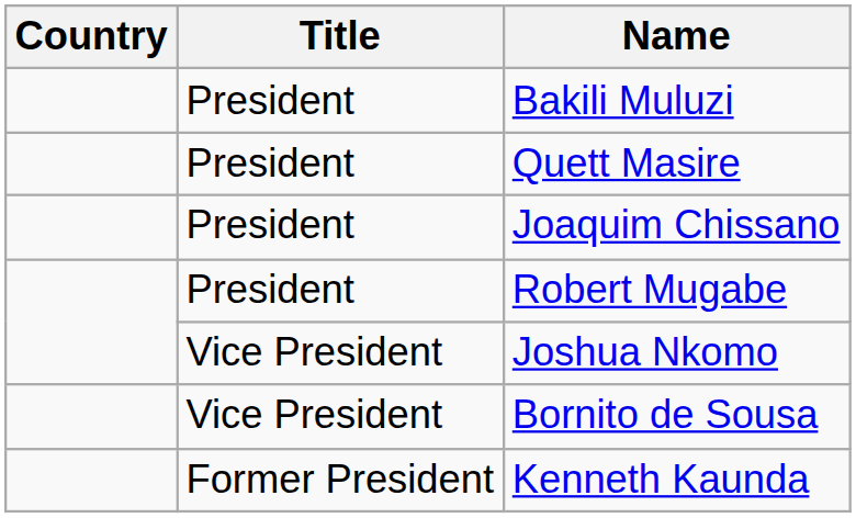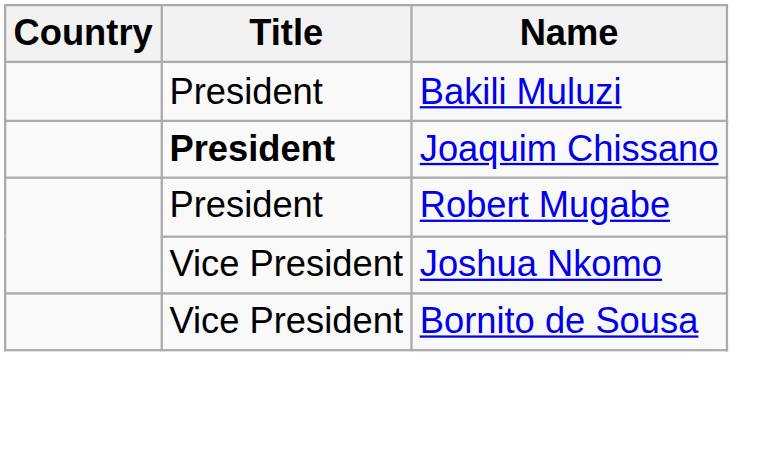 <table class="wikitable sortable">
 <tr>
 <th>Country</th>
 <th>Title</th>
 <th>Name</th>
 </tr>
 <tr>
 <td></td>
 <td>President</td>
 <td><a href='#'>Bakili Muluzi</a></td>
 </tr>
 <tr>
 <td></td>
-<td>President</td>
-<td><a href='#'>Quett Masire</a></td>
-</tr>
-<tr>
-<td></td>
-<td>President</td>
+<td><strong>President</strong></td>
 <td><a href='#'>Joaquim Chissano</a></td>
 </tr>
 <tr>
 <td rowspan="2"></td>
 <td>President</td>
 <td><a href='#'>Robert Mugabe</a></td>
 </tr>
 <tr>
 <td>Vice President</td>
 <td><a href='#'>Joshua Nkomo</a></td>
 </tr>
 <tr>
 <td></td>
 <td>Vice President</td>
 <td><a href='#'>Bornito de Sousa</a></td>
 </tr>
-<tr>
-<td></td>
-<td>Former President</td>
-<td><a href='#'>Kenneth Kaunda</a></td>
-</tr>
 </table>
